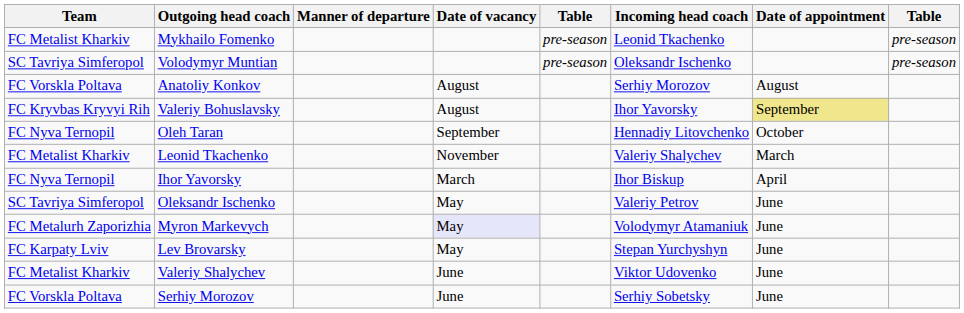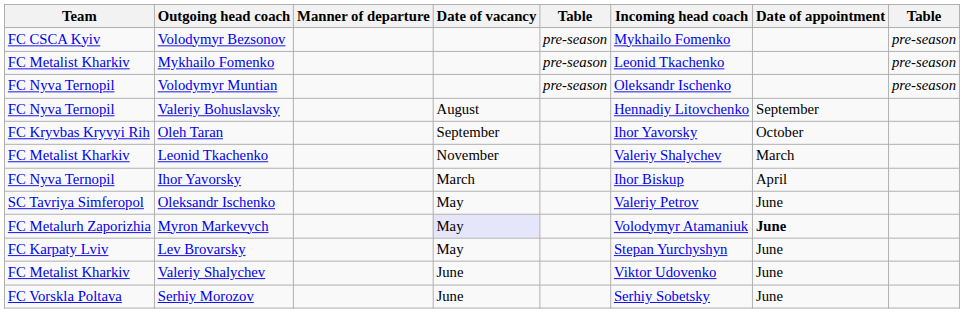 <table class="wikitable sortable">
 <tr>
 <th>Team</th>
 <th>Outgoing head coach</th>
 <th>Manner of departure</th>
 <th>Date of vacancy</th>
 <th>Table</th>
 <th>Incoming head coach</th>
 <th>Date of appointment</th>
 <th>Table</th>
 </tr>
 <tr>
+<td><a href='#'>FC CSCA Kyiv</a></td>
+<td> <a href='#'>Volodymyr Bezsonov</a></td>
+<td></td>
+<td></td>
+<td><em>pre-season</em></td>
+<td> <a href='#'>Mykhailo Fomenko</a></td>
+<td></td>
+<td><em>pre-season</em></td>
+</tr>
+<tr>
 <td><a href='#'>FC Metalist Kharkiv</a></td>
 <td> <a href='#'>Mykhailo Fomenko</a></td>
 <td></td>
 <td></td>
 <td><em>pre-season</em></td>
 <td> <a href='#'>Leonid Tkachenko</a></td>
 <td></td>
 <td><em>pre-season</em></td>
 </tr>
 <tr>
-<td><a href='#'>SC Tavriya Simferopol</a></td>
+<td><a href='#'>FC Nyva Ternopil</a></td>
 <td> <a href='#'>Volodymyr Muntian</a></td>
 <td></td>
 <td></td>
 <td><em>pre-season</em></td>
 <td> <a href='#'>Oleksandr Ischenko</a></td>
 <td></td>
 <td><em>pre-season</em></td>
 </tr>
 <tr>
-<td><a href='#'>FC Vorskla Poltava</a></td>
-<td> <a href='#'>Anatoliy Konkov</a></td>
+<td><a href='#'>FC Nyva Ternopil</a></td>
+<td> <a href='#'>Valeriy Bohuslavsky</a></td>
 <td></td>
 <td>August</td>
 <td></td>
-<td> <a href='#'>Serhiy Morozov</a></td>
-<td>August</td>
+<td> <a href='#'>Hennadiy Litovchenko</a></td>
+<td>September</td>
 <td></td>
 </tr>
 <tr>
 <td><a href='#'>FC Kryvbas Kryvyi Rih</a></td>
-<td> <a href='#'>Valeriy Bohuslavsky</a></td>
-<td></td>
-<td>August</td>
-<td></td>
-<td> <a href='#'>Ihor Yavorsky</a></td>
-<td style="background: khaki;">September</td>
-<td></td>
-</tr>
-<tr>
-<td><a href='#'>FC Nyva Ternopil</a></td>
 <td> <a href='#'>Oleh Taran</a></td>
 <td></td>
 <td>September</td>
 <td></td>
-<td> <a href='#'>Hennadiy Litovchenko</a></td>
+<td> <a href='#'>Ihor Yavorsky</a></td>
 <td>October</td>
 <td></td>
 </tr>
 <tr>
 <td><a href='#'>FC Metalist Kharkiv</a></td>
 <td> <a href='#'>Leonid Tkachenko</a></td>
 <td></td>
 <td>November</td>
 <td></td>
 <td> <a href='#'>Valeriy Shalychev</a></td>
 <td>March</td>
 <td></td>
 </tr>
 <tr>
 <td><a href='#'>FC Nyva Ternopil</a></td>
 <td> <a href='#'>Ihor Yavorsky</a></td>
 <td></td>
 <td>March</td>
 <td></td>
 <td> <a href='#'>Ihor Biskup</a></td>
 <td>April</td>
 <td></td>
 </tr>
 <tr>
 <td><a href='#'>SC Tavriya Simferopol</a></td>
 <td> <a href='#'>Oleksandr Ischenko</a></td>
 <td></td>
 <td>May</td>
 <td></td>
 <td> <a href='#'>Valeriy Petrov</a></td>
 <td>June</td>
 <td></td>
 </tr>
 <tr>
 <td><a href='#'>FC Metalurh Zaporizhia</a></td>
 <td> <a href='#'>Myron Markevych</a></td>
 <td></td>
 <td style="background: lavender;">May</td>
 <td></td>
 <td> <a href='#'>Volodymyr Atamaniuk</a></td>
-<td>June</td>
+<td><strong>June</strong></td>
 <td></td>
 </tr>
 <tr>
 <td><a href='#'>FC Karpaty Lviv</a></td>
 <td> <a href='#'>Lev Brovarsky</a></td>
 <td></td>
 <td>May</td>
 <td></td>
 <td> <a href='#'>Stepan Yurchyshyn</a></td>
 <td>June</td>
 <td></td>
 </tr>
 <tr>
 <td><a href='#'>FC Metalist Kharkiv</a></td>
 <td> <a href='#'>Valeriy Shalychev</a></td>
 <td></td>
 <td>June</td>
 <td></td>
 <td> <a href='#'>Viktor Udovenko</a></td>
 <td>June</td>
 <td></td>
 </tr>
 <tr>
 <td><a href='#'>FC Vorskla Poltava</a></td>
 <td> <a href='#'>Serhiy Morozov</a></td>
 <td></td>
 <td>June</td>
 <td></td>
 <td> <a href='#'>Serhiy Sobetsky</a></td>
 <td>June</td>
 <td></td>
 </tr>
 </table>
